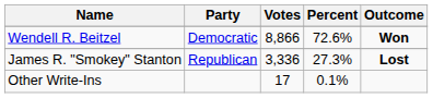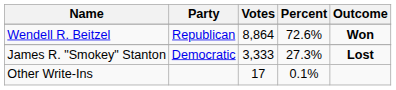 <table class=wikitable style="text-align:center">
 <tr>
 <th>Name</th>
 <th>Party</th>
 <th>Votes</th>
 <th>Percent</th>
 <th>Outcome</th>
 </tr>
 <tr>
 </tr>
 <tr>
 <td align=left><a href='#'>Wendell R. Beitzel</a></td>
-<td><a href='#'>Democratic</a></td>
-<td>8,866</td>
+<td><a href='#'>Republican</a></td>
+<td>8,864</td>
 <td>72.6%</td>
 <td><strong>Won</strong></td>
 </tr>
 <tr>
 </tr>
 <tr>
 <td align=left>James R. "Smokey" Stanton</td>
-<td><a href='#'>Republican</a></td>
-<td>3,336</td>
+<td><a href='#'>Democratic</a></td>
+<td>3,333</td>
 <td>27.3%</td>
 <td><strong>Lost</strong></td>
 </tr>
 <tr>
 <td align=left>Other Write-Ins</td>
 <td></td>
 <td>17</td>
 <td>0.1%</td>
 <td></td>
 </tr>
 </table>
